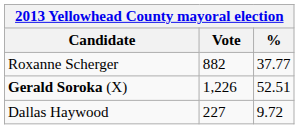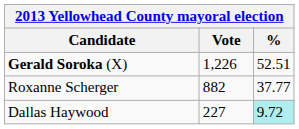 <table class="wikitable">
 <tr>
 <th colspan="3"><a href='#'>2013 Yellowhead County mayoral election</a></th>
 </tr>
 <tr>
 <th bgcolor="#DDDDFF" width="200px">Candidate</th>
 <th bgcolor="#DDDDFF" width="50px">Vote</th>
 <th bgcolor="#DDDDFF" width="30px">%</th>
 </tr>
 <tr>
+<td><strong>Gerald Soroka</strong> (X)</td>
+<td>1,226</td>
+<td>52.51</td>
+</tr>
+<tr>
 <td>Roxanne Scherger</td>
 <td>882</td>
 <td>37.77</td>
 </tr>
 <tr>
-<td><strong>Gerald Soroka</strong> (X)</td>
-<td>1,226</td>
-<td>52.51</td>
-</tr>
-<tr>
 <td>Dallas Haywood</td>
 <td>227</td>
-<td>9.72</td>
+<td style="background: paleturquoise;">9.72</td>
 </tr>
 </table>
